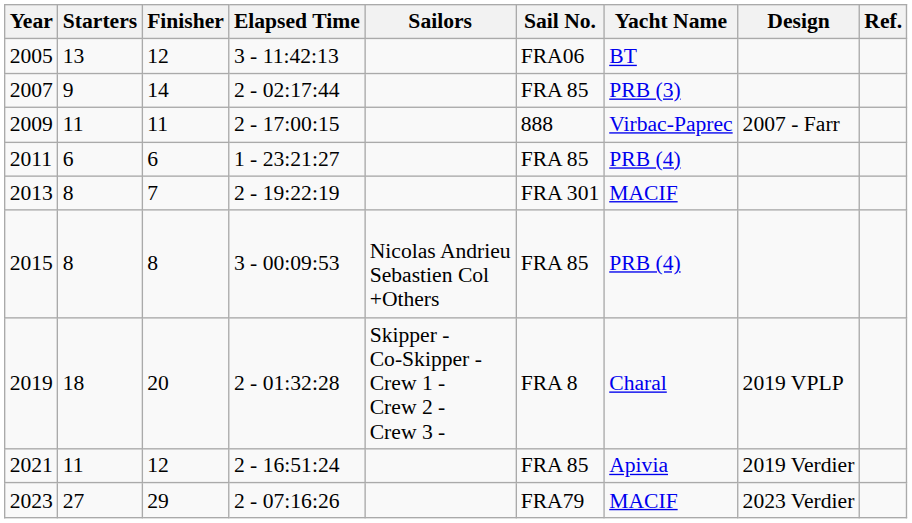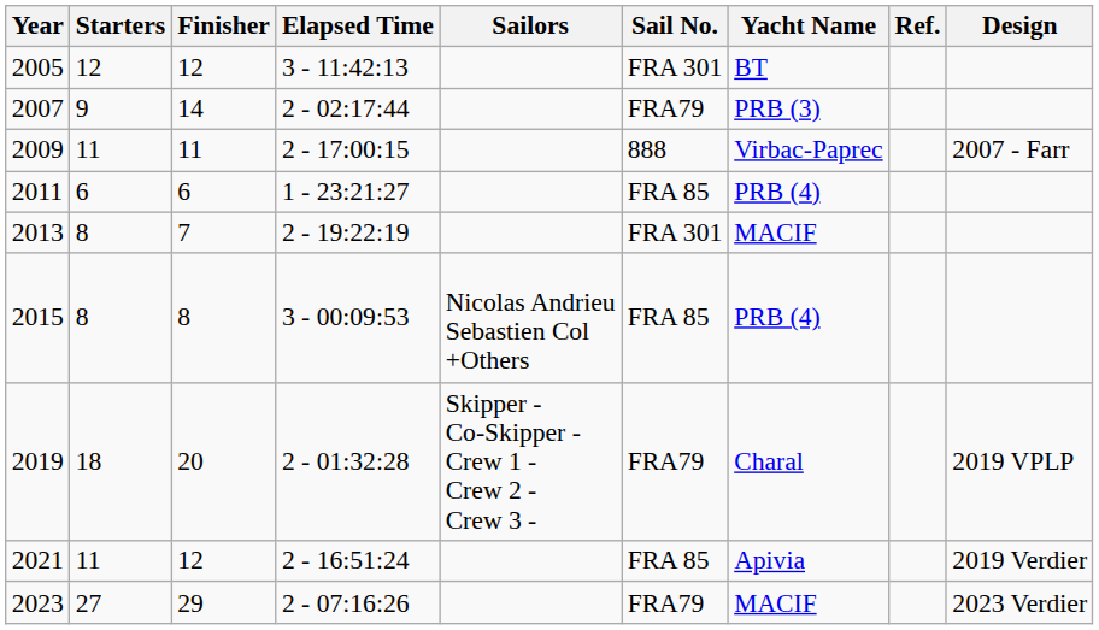 <table class="wikitable sortable">
 <tr>
 <th>Year</th>
 <th>Starters</th>
 <th>Finisher</th>
 <th>Elapsed Time</th>
 <th>Sailors</th>
 <th>Sail No.</th>
 <th>Yacht Name</th>
+<th>Ref.</th>
 <th>Design</th>
-<th>Ref.</th>
 </tr>
 <tr>
 <td>2005</td>
-<td>13</td>
+<td>12</td>
 <td>12</td>
 <td>3 - 11:42:13</td>
 <td></td>
-<td>FRA06</td>
+<td>FRA 301</td>
 <td><a href='#'>BT</a></td>
 <td></td>
 <td></td>
 </tr>
 <tr>
 <td>2007</td>
 <td>9</td>
 <td>14</td>
 <td>2 - 02:17:44</td>
 <td></td>
-<td>FRA 85</td>
+<td>FRA79</td>
 <td><a href='#'>PRB (3)</a></td>
 <td></td>
 <td></td>
 </tr>
 <tr>
 <td>2009</td>
 <td>11</td>
 <td>11</td>
 <td>2 - 17:00:15</td>
 <td></td>
 <td>888</td>
 <td><a href='#'>Virbac-Paprec</a></td>
+<td></td>
 <td>2007 - Farr</td>
-<td></td>
 </tr>
 <tr>
 <td>2011</td>
 <td>6</td>
 <td>6</td>
 <td>1 - 23:21:27</td>
 <td></td>
 <td>FRA 85</td>
 <td><a href='#'>PRB (4)</a></td>
 <td></td>
 <td></td>
 </tr>
 <tr>
 <td>2013</td>
 <td>8</td>
 <td>7</td>
 <td>2 - 19:22:19</td>
 <td></td>
 <td>FRA 301</td>
 <td><a href='#'>MACIF</a></td>
 <td></td>
 <td></td>
 </tr>
 <tr>
 <td>2015</td>
 <td>8</td>
 <td>8</td>
 <td>3 - 00:09:53</td>
 <td> <br> Nicolas Andrieu <br> Sebastien Col <br>+Others</td>
 <td>FRA 85</td>
 <td><a href='#'>PRB (4)</a></td>
 <td></td>
 <td></td>
 </tr>
 <tr>
 <td>2019</td>
 <td>18</td>
 <td>20</td>
 <td>2 - 01:32:28</td>
 <td>Skipper - <br>Co-Skipper - <br>Crew 1 - <br>Crew 2 - <br>Crew 3 -</td>
-<td>FRA 8</td>
+<td>FRA79</td>
 <td><a href='#'>Charal</a></td>
+<td></td>
 <td>2019 VPLP</td>
-<td></td>
 </tr>
 <tr>
 <td>2021</td>
 <td>11</td>
 <td>12</td>
 <td>2 - 16:51:24</td>
 <td> <br></td>
 <td>FRA 85</td>
 <td><a href='#'>Apivia</a></td>
+<td></td>
 <td>2019 Verdier</td>
-<td></td>
 </tr>
 <tr>
 <td>2023</td>
 <td>27</td>
 <td>29</td>
 <td>2 - 07:16:26</td>
 <td> <br></td>
 <td>FRA79</td>
 <td><a href='#'>MACIF</a></td>
+<td></td>
 <td>2023 Verdier</td>
-<td></td>
 </tr>
 </table>
